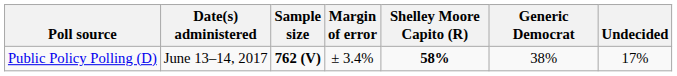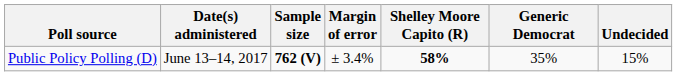 <table class="wikitable" style="font-size:90%;text-align:center;">
 <tr valign=bottom>
 <th>Poll source</th>
 <th>Date(s)<br>administered</th>
 <th>Sample<br>size</th>
 <th>Margin<br>of error</th>
 <th style="width:100px;">Shelley Moore<br> Capito (R)</th>
 <th style="width:100px;">Generic<br>Democrat</th>
 <th>Undecided</th>
 </tr>
 <tr>
 <td style="text-align:left;"><a href='#'>Public Policy Polling (D)</a></td>
 <td>June 13–14, 2017</td>
 <td><strong>762 (V)</strong></td>
 <td>± 3.4%</td>
 <td><strong>58%</strong></td>
-<td>38%</td>
-<td>17%</td>
+<td>35%</td>
+<td>15%</td>
 </tr>
 </table>
